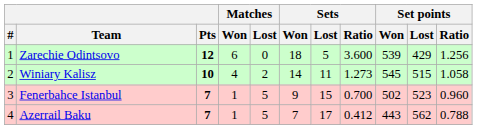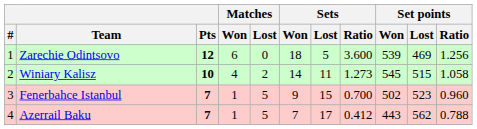 <table class=wikitable style="text-align:center">
 <tr>
 <th colspan=3></th>
 <th colspan=2>Matches</th>
 <th colspan=3>Sets</th>
 <th colspan=3>Set points</th>
 </tr>
 <tr>
 <th>#</th>
 <th width=220>Team</th>
 <th width=20>Pts</th>
 <th width=20>Won</th>
 <th width=20>Lost</th>
 <th width=20>Won</th>
 <th width=20>Lost</th>
 <th width=20>Ratio</th>
 <th width=20>Won</th>
 <th width=20>Lost</th>
 <th width=20>Ratio</th>
 </tr>
 <tr style="background: #ccffcc;">
 <td>1</td>
 <td align=left>  <a href='#'>Zarechie Odintsovo</a></td>
 <td><strong>12</strong></td>
 <td>6</td>
 <td>0</td>
 <td>18</td>
 <td>5</td>
 <td>3.600</td>
 <td>539</td>
-<td>429</td>
+<td>469</td>
 <td>1.256</td>
 </tr>
 <tr style="background: #ccffcc;">
 <td>2</td>
 <td align=left> <a href='#'>Winiary Kalisz</a></td>
 <td><strong>10</strong></td>
 <td>4</td>
 <td>2</td>
 <td>14</td>
 <td>11</td>
 <td>1.273</td>
 <td>545</td>
 <td>515</td>
 <td>1.058</td>
 </tr>
 <tr style="background: #ffcccc;">
 <td>3</td>
 <td align=left> <a href='#'>Fenerbahce Istanbul</a></td>
 <td><strong>7</strong></td>
 <td>1</td>
 <td>5</td>
 <td>9</td>
 <td>15</td>
 <td>0.700</td>
 <td>502</td>
 <td>523</td>
 <td>0.960</td>
 </tr>
 <tr style="background: #ffcccc;">
 <td>4</td>
 <td align=left>  <a href='#'>Azerrail Baku</a></td>
 <td><strong>7</strong></td>
 <td>1</td>
 <td>5</td>
 <td>7</td>
 <td>17</td>
 <td>0.412</td>
 <td>443</td>
 <td>562</td>
 <td>0.788</td>
 </tr>
 </table>
